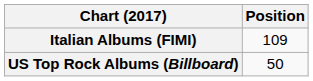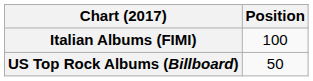 <table class="sortable wikitable plainrowheaders" style="text-align:center;">
 <tr>
 <th>Chart (2017)</th>
 <th>Position</th>
 </tr>
 <tr>
 <th scope="row">Italian Albums (FIMI)</th>
-<td>109</td>
+<td>100</td>
 </tr>
 <tr>
 <th scope="row">US Top Rock Albums (<em>Billboard</em>)</th>
 <td>50</td>
 </tr>
 </table>
